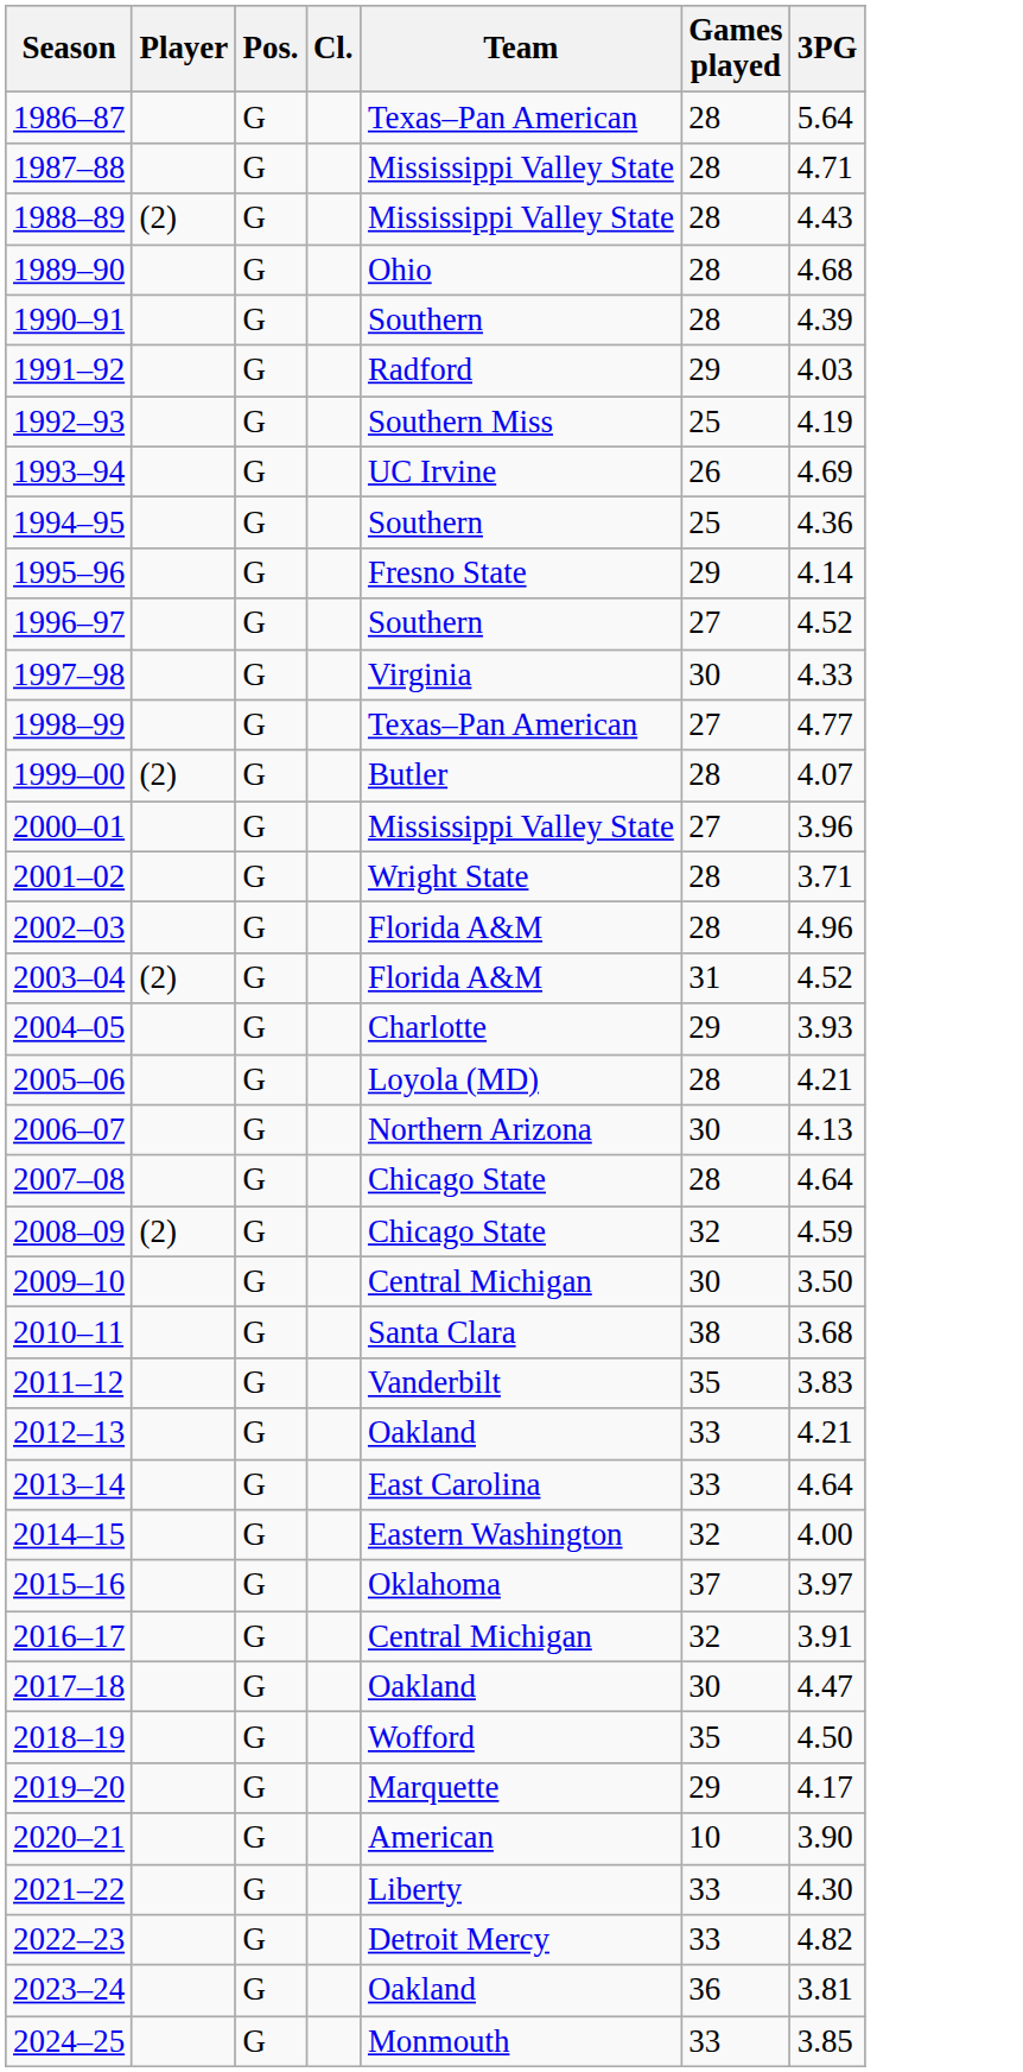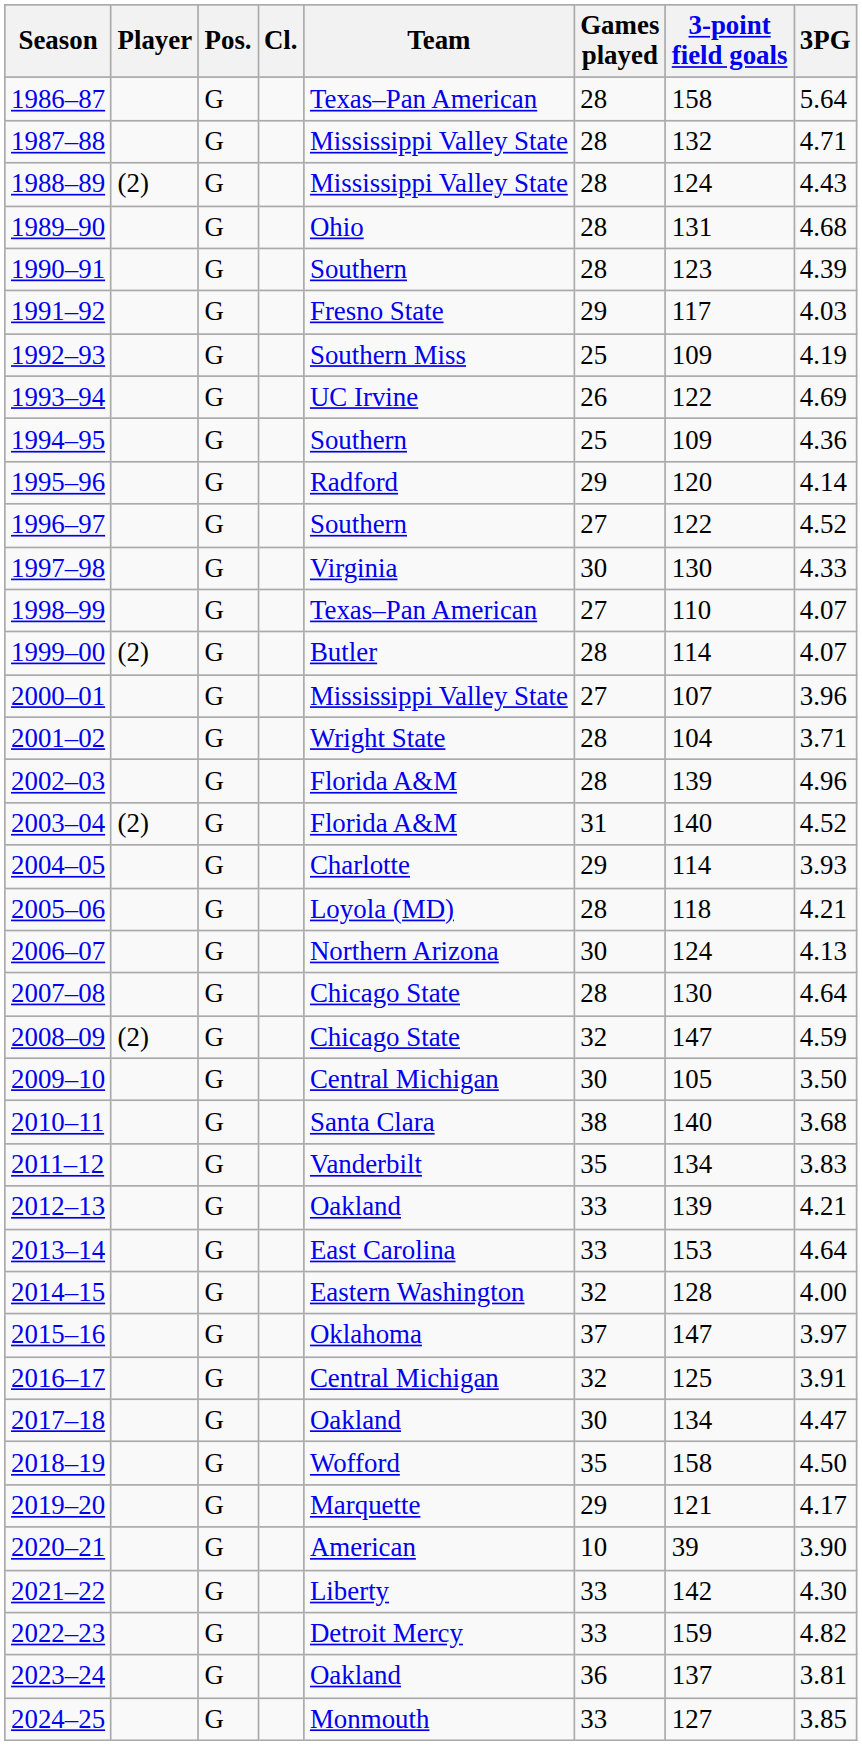 <table class="wikitable sortable">
 <tr>
 <th>Season</th>
 <th>Player</th>
 <th class="unsortable">Pos.</th>
 <th>Cl.</th>
 <th>Team</th>
 <th>Games<br>played</th>
+<th><a href='#'>3-point<br>field goals</a></th>
 <th>3PG</th>
 </tr>
 <tr>
 <td><a href='#'>1986–87</a></td>
 <td></td>
 <td>G</td>
 <td></td>
 <td><a href='#'>Texas–Pan American</a></td>
 <td>28</td>
+<td>158</td>
 <td>5.64</td>
 </tr>
 <tr>
 <td><a href='#'>1987–88</a></td>
 <td></td>
 <td>G</td>
 <td></td>
 <td><a href='#'>Mississippi Valley State</a></td>
 <td>28</td>
+<td>132</td>
 <td>4.71</td>
 </tr>
 <tr>
 <td><a href='#'>1988–89</a></td>
 <td> (2)</td>
 <td>G</td>
 <td></td>
 <td><a href='#'>Mississippi Valley State</a></td>
 <td>28</td>
+<td>124</td>
 <td>4.43</td>
 </tr>
 <tr>
 <td><a href='#'>1989–90</a></td>
 <td></td>
 <td>G</td>
 <td></td>
 <td><a href='#'>Ohio</a></td>
 <td>28</td>
+<td>131</td>
 <td>4.68</td>
 </tr>
 <tr>
 <td><a href='#'>1990–91</a></td>
 <td></td>
 <td>G</td>
 <td></td>
 <td><a href='#'>Southern</a></td>
 <td>28</td>
+<td>123</td>
 <td>4.39</td>
 </tr>
 <tr>
 <td><a href='#'>1991–92</a></td>
 <td></td>
 <td>G</td>
 <td></td>
-<td><a href='#'>Radford</a></td>
+<td><a href='#'>Fresno State</a></td>
 <td>29</td>
+<td>117</td>
 <td>4.03</td>
 </tr>
 <tr>
 <td><a href='#'>1992–93</a></td>
 <td></td>
 <td>G</td>
 <td></td>
 <td><a href='#'>Southern Miss</a></td>
 <td>25</td>
+<td>109</td>
 <td>4.19</td>
 </tr>
 <tr>
 <td><a href='#'>1993–94</a></td>
 <td></td>
 <td>G</td>
 <td></td>
 <td><a href='#'>UC Irvine</a></td>
 <td>26</td>
+<td>122</td>
 <td>4.69</td>
 </tr>
 <tr>
 <td><a href='#'>1994–95</a></td>
 <td></td>
 <td>G</td>
 <td></td>
 <td><a href='#'>Southern</a></td>
 <td>25</td>
+<td>109</td>
 <td>4.36</td>
 </tr>
 <tr>
 <td><a href='#'>1995–96</a></td>
 <td></td>
 <td>G</td>
 <td></td>
-<td><a href='#'>Fresno State</a></td>
+<td><a href='#'>Radford</a></td>
 <td>29</td>
+<td>120</td>
 <td>4.14</td>
 </tr>
 <tr>
 <td><a href='#'>1996–97</a></td>
 <td></td>
 <td>G</td>
 <td></td>
 <td><a href='#'>Southern</a></td>
 <td>27</td>
+<td>122</td>
 <td>4.52</td>
 </tr>
 <tr>
 <td><a href='#'>1997–98</a></td>
 <td></td>
 <td>G</td>
 <td></td>
 <td><a href='#'>Virginia</a></td>
 <td>30</td>
+<td>130</td>
 <td>4.33</td>
 </tr>
 <tr>
 <td><a href='#'>1998–99</a></td>
 <td></td>
 <td>G</td>
 <td></td>
 <td><a href='#'>Texas–Pan American</a></td>
 <td>27</td>
-<td>4.77</td>
+<td>110</td>
+<td>4.07</td>
 </tr>
 <tr>
 <td><a href='#'>1999–00</a></td>
 <td> (2)</td>
 <td>G</td>
 <td></td>
 <td><a href='#'>Butler</a></td>
 <td>28</td>
+<td>114</td>
 <td>4.07</td>
 </tr>
 <tr>
 <td><a href='#'>2000–01</a></td>
 <td></td>
 <td>G</td>
 <td></td>
 <td><a href='#'>Mississippi Valley State</a></td>
 <td>27</td>
+<td>107</td>
 <td>3.96</td>
 </tr>
 <tr>
 <td><a href='#'>2001–02</a></td>
 <td></td>
 <td>G</td>
 <td></td>
 <td><a href='#'>Wright State</a></td>
 <td>28</td>
+<td>104</td>
 <td>3.71</td>
 </tr>
 <tr>
 <td><a href='#'>2002–03</a></td>
 <td></td>
 <td>G</td>
 <td></td>
 <td><a href='#'>Florida A&M</a></td>
 <td>28</td>
+<td>139</td>
 <td>4.96</td>
 </tr>
 <tr>
 <td><a href='#'>2003–04</a></td>
 <td> (2)</td>
 <td>G</td>
 <td></td>
 <td><a href='#'>Florida A&M</a></td>
 <td>31</td>
+<td>140</td>
 <td>4.52</td>
 </tr>
 <tr>
 <td><a href='#'>2004–05</a></td>
 <td></td>
 <td>G</td>
 <td></td>
 <td><a href='#'>Charlotte</a></td>
 <td>29</td>
+<td>114</td>
 <td>3.93</td>
 </tr>
 <tr>
 <td><a href='#'>2005–06</a></td>
 <td></td>
 <td>G</td>
 <td></td>
 <td><a href='#'>Loyola (MD)</a></td>
 <td>28</td>
+<td>118</td>
 <td>4.21</td>
 </tr>
 <tr>
 <td><a href='#'>2006–07</a></td>
 <td></td>
 <td>G</td>
 <td></td>
 <td><a href='#'>Northern Arizona</a></td>
 <td>30</td>
+<td>124</td>
 <td>4.13</td>
 </tr>
 <tr>
 <td><a href='#'>2007–08</a></td>
 <td></td>
 <td>G</td>
 <td></td>
 <td><a href='#'>Chicago State</a></td>
 <td>28</td>
+<td>130</td>
 <td>4.64</td>
 </tr>
 <tr>
 <td><a href='#'>2008–09</a></td>
 <td> (2)</td>
 <td>G</td>
 <td></td>
 <td><a href='#'>Chicago State</a></td>
 <td>32</td>
+<td>147</td>
 <td>4.59</td>
 </tr>
 <tr>
 <td><a href='#'>2009–10</a></td>
 <td></td>
 <td>G</td>
 <td></td>
 <td><a href='#'>Central Michigan</a></td>
 <td>30</td>
+<td>105</td>
 <td>3.50</td>
 </tr>
 <tr>
 <td><a href='#'>2010–11</a></td>
 <td></td>
 <td>G</td>
 <td></td>
 <td><a href='#'>Santa Clara</a></td>
 <td>38</td>
+<td>140</td>
 <td>3.68</td>
 </tr>
 <tr>
 <td><a href='#'>2011–12</a></td>
 <td></td>
 <td>G</td>
 <td></td>
 <td><a href='#'>Vanderbilt</a></td>
 <td>35</td>
+<td>134</td>
 <td>3.83</td>
 </tr>
 <tr>
 <td><a href='#'>2012–13</a></td>
 <td></td>
 <td>G</td>
 <td></td>
 <td><a href='#'>Oakland</a></td>
 <td>33</td>
+<td>139</td>
 <td>4.21</td>
 </tr>
 <tr>
 <td><a href='#'>2013–14</a></td>
 <td></td>
 <td>G</td>
 <td></td>
 <td><a href='#'>East Carolina</a></td>
 <td>33</td>
+<td>153</td>
 <td>4.64</td>
 </tr>
 <tr>
 <td><a href='#'>2014–15</a></td>
 <td></td>
 <td>G</td>
 <td></td>
 <td><a href='#'>Eastern Washington</a></td>
 <td>32</td>
+<td>128</td>
 <td>4.00</td>
 </tr>
 <tr>
 <td><a href='#'>2015–16</a></td>
 <td></td>
 <td>G</td>
 <td></td>
 <td><a href='#'>Oklahoma</a></td>
 <td>37</td>
+<td>147</td>
 <td>3.97</td>
 </tr>
 <tr>
 <td><a href='#'>2016–17</a></td>
 <td></td>
 <td>G</td>
 <td></td>
 <td><a href='#'>Central Michigan</a></td>
 <td>32</td>
+<td>125</td>
 <td>3.91</td>
 </tr>
 <tr>
 <td><a href='#'>2017–18</a></td>
 <td></td>
 <td>G</td>
 <td></td>
 <td><a href='#'>Oakland</a></td>
 <td>30</td>
+<td>134</td>
 <td>4.47</td>
 </tr>
 <tr>
 <td><a href='#'>2018–19</a></td>
 <td></td>
 <td>G</td>
 <td></td>
 <td><a href='#'>Wofford</a></td>
 <td>35</td>
+<td>158</td>
 <td>4.50</td>
 </tr>
 <tr>
 <td><a href='#'>2019–20</a></td>
 <td></td>
 <td>G</td>
 <td></td>
 <td><a href='#'>Marquette</a></td>
 <td>29</td>
+<td>121</td>
 <td>4.17</td>
 </tr>
 <tr>
 <td><a href='#'>2020–21</a></td>
 <td></td>
 <td>G</td>
 <td></td>
 <td><a href='#'>American</a></td>
 <td>10</td>
+<td>39</td>
 <td>3.90</td>
 </tr>
 <tr>
 <td><a href='#'>2021–22</a></td>
 <td></td>
 <td>G</td>
 <td></td>
 <td><a href='#'>Liberty</a></td>
 <td>33</td>
+<td>142</td>
 <td>4.30</td>
 </tr>
 <tr>
 <td><a href='#'>2022–23</a></td>
 <td></td>
 <td>G</td>
 <td></td>
 <td><a href='#'>Detroit Mercy</a></td>
 <td>33</td>
+<td>159</td>
 <td>4.82</td>
 </tr>
 <tr>
 <td><a href='#'>2023–24</a></td>
 <td></td>
 <td>G</td>
 <td></td>
 <td><a href='#'>Oakland</a></td>
 <td>36</td>
+<td>137</td>
 <td>3.81</td>
 </tr>
 <tr>
 <td><a href='#'>2024–25</a></td>
 <td></td>
 <td>G</td>
 <td></td>
 <td><a href='#'>Monmouth</a></td>
 <td>33</td>
+<td>127</td>
 <td>3.85</td>
 </tr>
 </table>
